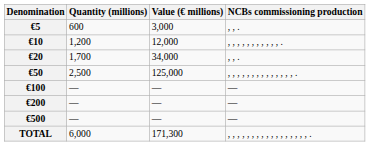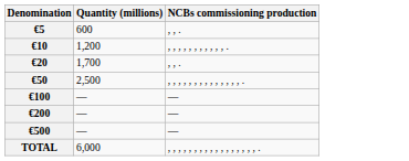 <table border="1" class="wikitable">
 <tr>
 <th>Denomination</th>
 <th>Quantity (millions)</th>
-<th>Value (€ millions)</th>
 <th>NCBs commissioning production</th>
 </tr>
 <tr>
 <th>€5</th>
 <td>600</td>
-<td>3,000</td>
 <td>, , .</td>
 </tr>
 <tr>
 <th>€10</th>
 <td>1,200</td>
-<td>12,000</td>
 <td>, , , , , , , , , , , .</td>
 </tr>
 <tr>
 <th>€20</th>
 <td>1,700</td>
-<td>34,000</td>
 <td>, , .</td>
 </tr>
 <tr>
 <th>€50</th>
 <td>2,500</td>
-<td>125,000</td>
 <td>, , , , , , , , , , , , , , .</td>
 </tr>
 <tr>
 <th>€100</th>
-<td>—</td>
 <td>—</td>
 <td>—</td>
 </tr>
 <tr>
 <th>€200</th>
 <td>—</td>
 <td>—</td>
-<td>—</td>
 </tr>
 <tr>
 <th>€500</th>
-<td>—</td>
 <td>—</td>
 <td>—</td>
 </tr>
 <tr>
 <th>TOTAL</th>
 <td>6,000</td>
-<td>171,300</td>
 <td>, , , , , , , , , , , , , , , , , .</td>
 </tr>
 </table>
